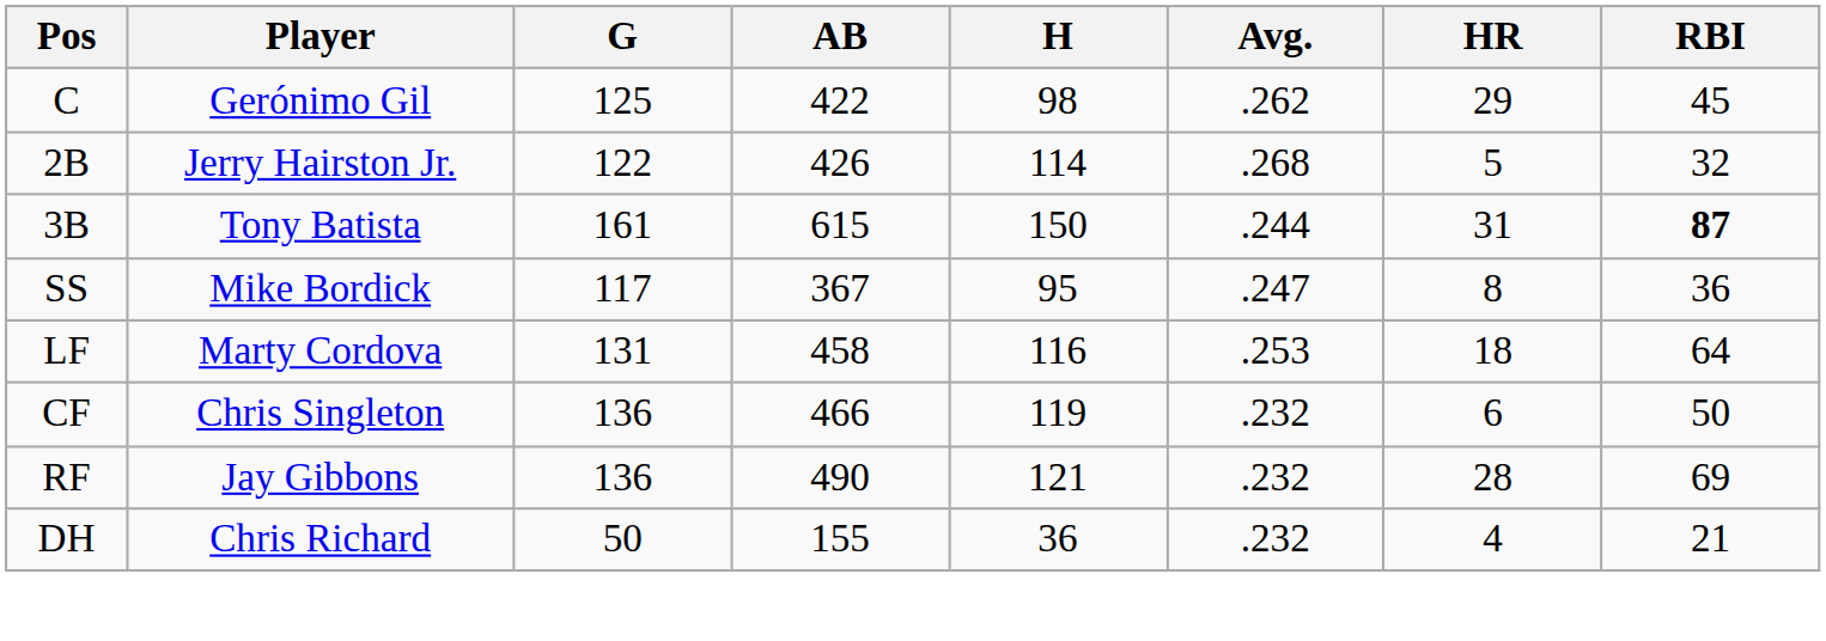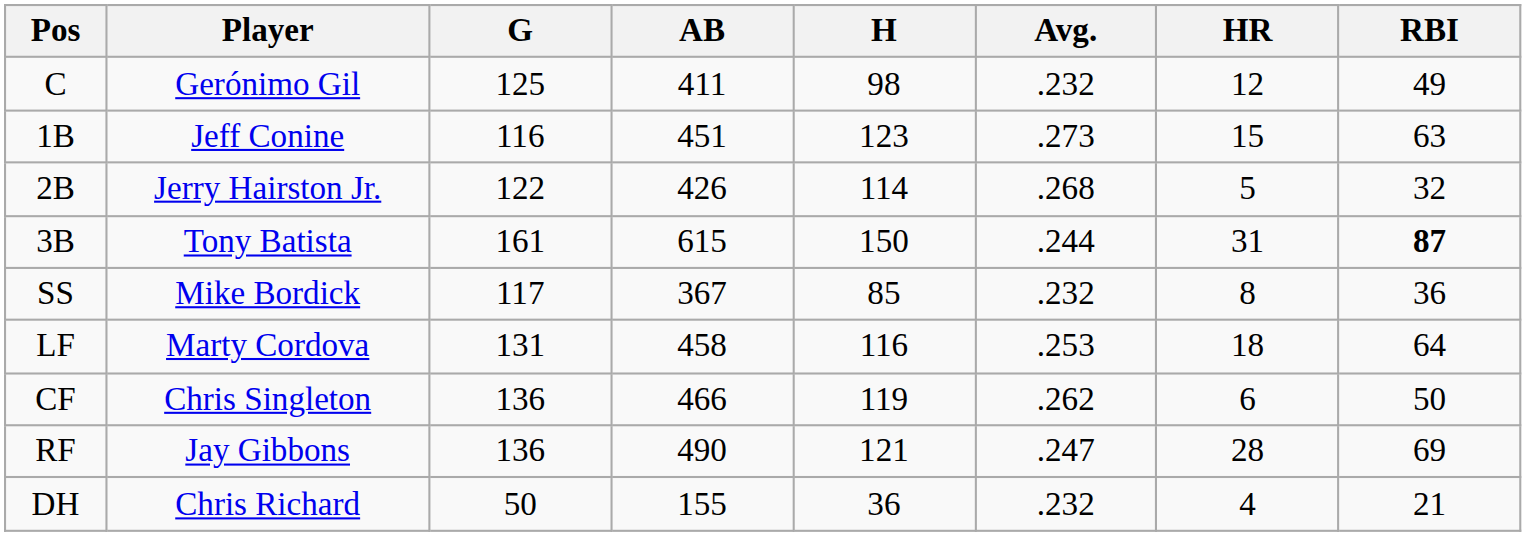 <table class="wikitable sortable">
 <tr>
 <th bgcolor="#DDDDFF" width="5%">Pos</th>
 <th bgcolor="#DDDDFF" width="16%">Player</th>
 <th bgcolor="#DDDDFF" width="9%">G</th>
 <th bgcolor="#DDDDFF" width="9%">AB</th>
 <th bgcolor="#DDDDFF" width="9%">H</th>
 <th bgcolor="#DDDDFF" width="9%">Avg.</th>
 <th bgcolor="#DDDDFF" width="9%">HR</th>
 <th bgcolor="#DDDDFF" width="9%">RBI</th>
 </tr>
 <tr align="center">
 <td>C</td>
 <td><a href='#'>Gerónimo Gil</a></td>
 <td>125</td>
-<td>422</td>
+<td>411</td>
 <td>98</td>
-<td>.262</td>
-<td>29</td>
-<td>45</td>
+<td>.232</td>
+<td>12</td>
+<td>49</td>
+</tr>
+<tr align="center">
+<td>1B</td>
+<td><a href='#'>Jeff Conine</a></td>
+<td>116</td>
+<td>451</td>
+<td>123</td>
+<td>.273</td>
+<td>15</td>
+<td>63</td>
 </tr>
 <tr align="center">
 <td>2B</td>
 <td><a href='#'>Jerry Hairston Jr.</a></td>
 <td>122</td>
 <td>426</td>
 <td>114</td>
 <td>.268</td>
 <td>5</td>
 <td>32</td>
 </tr>
 <tr align="center">
 <td>3B</td>
 <td><a href='#'>Tony Batista</a></td>
 <td>161</td>
 <td>615</td>
 <td>150</td>
 <td>.244</td>
 <td>31</td>
 <td><strong>87</strong></td>
 </tr>
 <tr align="center">
 <td>SS</td>
 <td><a href='#'>Mike Bordick</a></td>
 <td>117</td>
 <td>367</td>
-<td>95</td>
-<td>.247</td>
+<td>85</td>
+<td>.232</td>
 <td>8</td>
 <td>36</td>
 </tr>
 <tr align="center">
 <td>LF</td>
 <td><a href='#'>Marty Cordova</a></td>
 <td>131</td>
 <td>458</td>
 <td>116</td>
 <td>.253</td>
 <td>18</td>
 <td>64</td>
 </tr>
 <tr align="center">
 <td>CF</td>
 <td><a href='#'>Chris Singleton</a></td>
 <td>136</td>
 <td>466</td>
 <td>119</td>
-<td>.232</td>
+<td>.262</td>
 <td>6</td>
 <td>50</td>
 </tr>
 <tr align="center">
 <td>RF</td>
 <td><a href='#'>Jay Gibbons</a></td>
 <td>136</td>
 <td>490</td>
 <td>121</td>
-<td>.232</td>
+<td>.247</td>
 <td>28</td>
 <td>69</td>
 </tr>
 <tr align="center">
 <td>DH</td>
 <td><a href='#'>Chris Richard</a></td>
 <td>50</td>
 <td>155</td>
 <td>36</td>
 <td>.232</td>
 <td>4</td>
 <td>21</td>
 </tr>
 </table>
